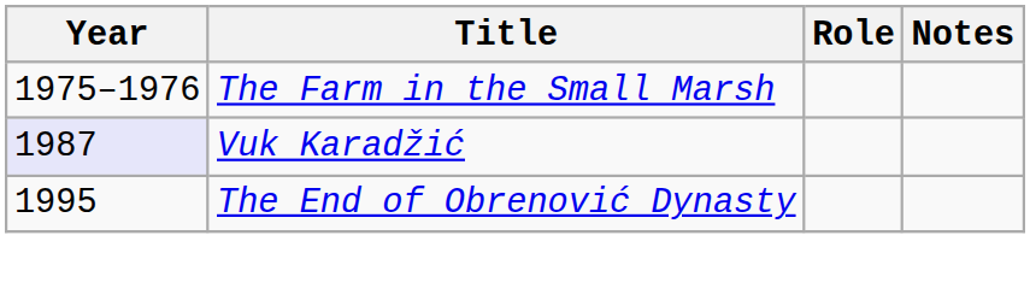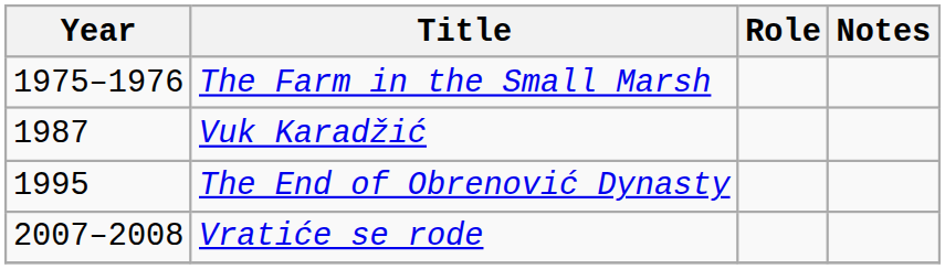 <table class="wikitable sortable">
 <tr>
 <th>Year</th>
 <th>Title</th>
 <th>Role</th>
 <th class="unsortable">Notes</th>
 </tr>
 <tr>
 <td>1975–1976</td>
 <td><em><a href='#'>The Farm in the Small Marsh</a></em></td>
 <td></td>
 <td></td>
 </tr>
 <tr>
-<td style="background: lavender;">1987</td>
+<td>1987</td>
 <td><em><a href='#'>Vuk Karadžić</a></em></td>
 <td></td>
 <td></td>
 </tr>
 <tr>
 <td>1995</td>
 <td><em><a href='#'>The End of Obrenović Dynasty</a></em></td>
 <td></td>
 <td></td>
 </tr>
 <tr>
+<td>2007–2008</td>
+<td><em><a href='#'>Vratiće se rode</a></em></td>
+<td></td>
+<td></td>
+</tr>
+<tr>
 </tr>
 </table>
